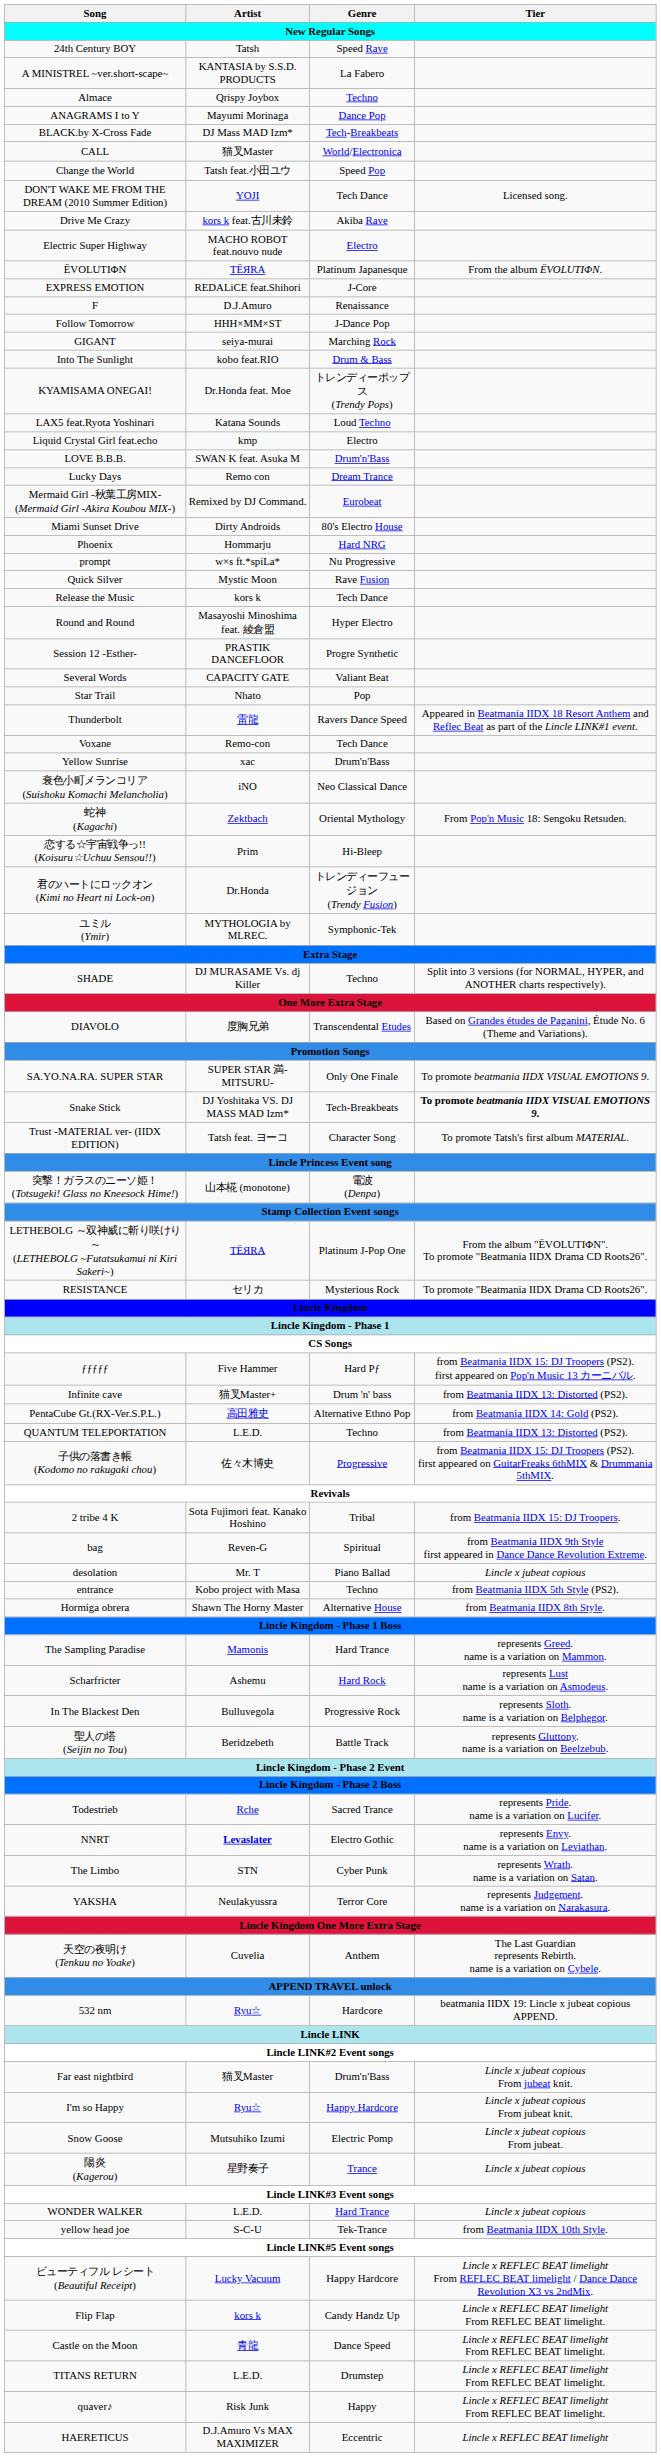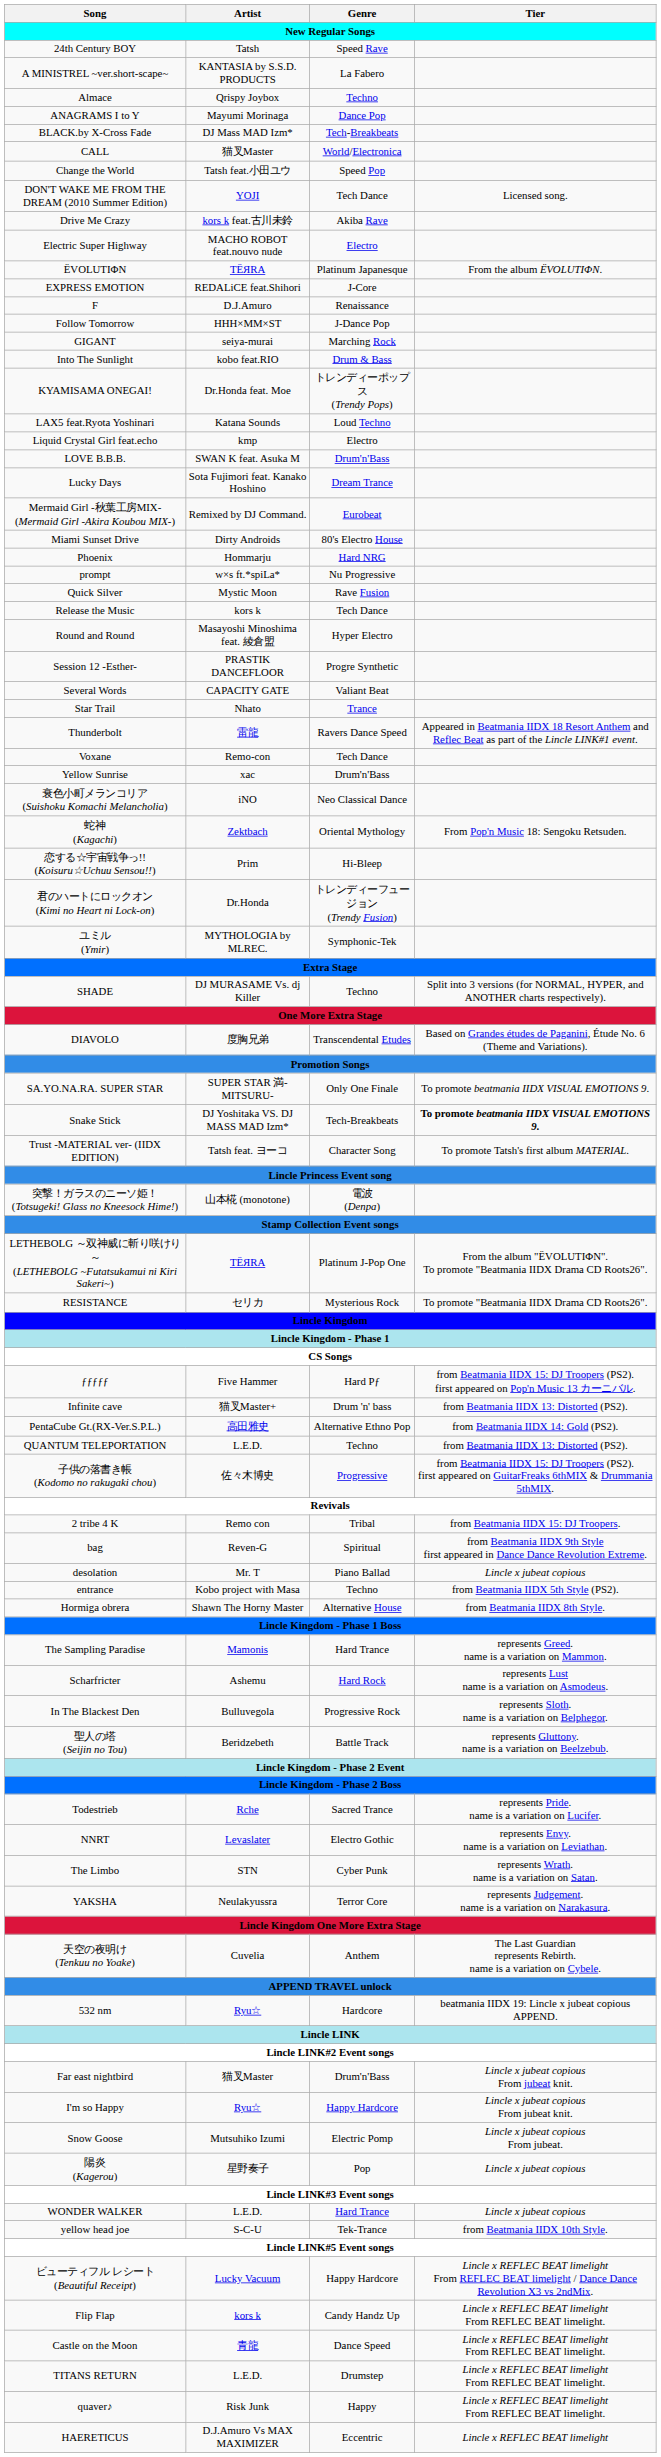 <table class="wikitable sortable" style="font-size:90%; text-align:center;">
 <tr>
 <th><strong>Song</strong></th>
 <th><strong>Artist</strong></th>
 <th><strong>Genre</strong></th>
 <th><strong>Tier</strong></th>
 </tr>
 <tr>
 <th colspan="5" style="background:#00FFFF;">New Regular Songs</th>
 </tr>
 <tr>
 <td>24th Century BOY</td>
 <td>Tatsh</td>
 <td>Speed <a href='#'>Rave</a></td>
 <td></td>
 </tr>
 <tr>
 <td>A MINISTREL ~ver.short-scape~</td>
 <td>KANTASIA by S.S.D. PRODUCTS</td>
 <td>La Fabero</td>
 <td></td>
 </tr>
 <tr>
 <td>Almace</td>
 <td>Qrispy Joybox</td>
 <td><a href='#'>Techno</a></td>
 <td></td>
 </tr>
 <tr>
 <td>ANAGRAMS I to Y</td>
 <td>Mayumi Morinaga</td>
 <td><a href='#'>Dance Pop</a></td>
 <td></td>
 </tr>
 <tr>
 <td>BLACK.by X-Cross Fade</td>
 <td>DJ Mass MAD Izm*</td>
 <td><a href='#'>Tech</a>-<a href='#'>Breakbeats</a></td>
 <td></td>
 </tr>
 <tr>
 <td>CALL</td>
 <td>猫叉Master</td>
 <td><a href='#'>World</a>/<a href='#'>Electronica</a></td>
 <td></td>
 </tr>
 <tr>
 <td>Change the World</td>
 <td>Tatsh feat.小田ユウ</td>
 <td>Speed <a href='#'>Pop</a></td>
 <td></td>
 </tr>
 <tr>
 <td>DON'T WAKE ME FROM THE DREAM (2010 Summer Edition)</td>
 <td><a href='#'>YOJI</a></td>
 <td>Tech Dance</td>
 <td>Licensed song.</td>
 </tr>
 <tr>
 <td>Drive Me Crazy</td>
 <td><a href='#'>kors k</a> feat.古川未鈴</td>
 <td>Akiba <a href='#'>Rave</a></td>
 <td></td>
 </tr>
 <tr>
 <td>Electric Super Highway</td>
 <td>MACHO ROBOT feat.nouvo nude</td>
 <td><a href='#'>Electro</a></td>
 <td></td>
 </tr>
 <tr>
 <td>ЁVOLUTIΦN</td>
 <td><a href='#'>TЁЯRA</a></td>
 <td>Platinum Japanesque</td>
 <td>From the album <em>ЁVOLUTIΦN</em>.</td>
 </tr>
 <tr>
 <td>EXPRESS EMOTION</td>
 <td>REDALiCE feat.Shihori</td>
 <td>J-Core</td>
 <td></td>
 </tr>
 <tr>
 <td>F</td>
 <td>D.J.Amuro</td>
 <td>Renaissance</td>
 <td></td>
 </tr>
 <tr>
 <td>Follow Tomorrow</td>
 <td>HHH×MM×ST</td>
 <td>J-Dance Pop</td>
 <td></td>
 </tr>
 <tr>
 <td>GIGANT</td>
 <td>seiya-murai</td>
 <td>Marching <a href='#'>Rock</a></td>
 <td></td>
 </tr>
 <tr>
 <td>Into The Sunlight</td>
 <td>kobo feat.RIO</td>
 <td><a href='#'>Drum & Bass</a></td>
 <td></td>
 </tr>
 <tr>
 <td>KYAMISAMA ONEGAI!</td>
 <td>Dr.Honda feat. Moe</td>
 <td>トレンディーポップス<br>(<em>Trendy Pops</em>)</td>
 <td></td>
 </tr>
 <tr>
 <td>LAX5 feat.Ryota Yoshinari</td>
 <td>Katana Sounds</td>
 <td>Loud <a href='#'>Techno</a></td>
 <td></td>
 </tr>
 <tr>
 <td>Liquid Crystal Girl feat.echo</td>
 <td>kmp</td>
 <td>Electro</td>
 <td></td>
 </tr>
 <tr>
 <td>LOVE B.B.B.</td>
 <td>SWAN K feat. Asuka M</td>
 <td><a href='#'>Drum'n'Bass</a></td>
 <td></td>
 </tr>
 <tr>
 <td>Lucky Days</td>
-<td>Remo con</td>
+<td>Sota Fujimori feat. Kanako Hoshino</td>
 <td><a href='#'>Dream Trance</a></td>
 <td></td>
 </tr>
 <tr>
 <td>Mermaid Girl -秋葉工房MIX-<br>(<em>Mermaid Girl -Akira Koubou MIX-</em>)</td>
 <td>Remixed by DJ Command.</td>
 <td><a href='#'>Eurobeat</a></td>
 <td></td>
 </tr>
 <tr>
 <td>Miami Sunset Drive</td>
 <td>Dirty Androids</td>
 <td>80's Electro <a href='#'>House</a></td>
 <td></td>
 </tr>
 <tr>
 <td>Phoenix</td>
 <td>Hommarju</td>
 <td><a href='#'>Hard NRG</a></td>
 <td></td>
 </tr>
 <tr>
 <td>prompt</td>
 <td>w×s ft.*spiLa*</td>
 <td>Nu Progressive</td>
 <td></td>
 </tr>
 <tr>
 <td>Quick Silver</td>
 <td>Mystic Moon</td>
 <td>Rave <a href='#'>Fusion</a></td>
 <td></td>
 </tr>
 <tr>
 <td>Release the Music</td>
 <td>kors k</td>
 <td>Tech Dance</td>
 <td></td>
 </tr>
 <tr>
 <td>Round and Round</td>
 <td>Masayoshi Minoshima feat. 綾倉盟</td>
 <td>Hyper Electro</td>
 <td></td>
 </tr>
 <tr>
 <td>Session 12 -Esther-</td>
 <td>PRASTIK DANCEFLOOR</td>
 <td>Progre Synthetic</td>
 <td></td>
 </tr>
 <tr>
 <td>Several Words</td>
 <td>CAPACITY GATE</td>
 <td>Valiant Beat</td>
 <td></td>
 </tr>
 <tr>
 <td>Star Trail</td>
 <td>Nhato</td>
-<td>Pop</td>
+<td><a href='#'>Trance</a></td>
 <td></td>
 </tr>
 <tr>
 <td>Thunderbolt</td>
 <td><a href='#'>雷龍</a></td>
 <td>Ravers Dance Speed</td>
 <td>Appeared in <a href='#'>Beatmania IIDX 18 Resort Anthem</a> and <a href='#'>Reflec Beat</a> as part of the <em>Lincle LINK#1 event</em>.</td>
 </tr>
 <tr>
 <td>Voxane</td>
 <td>Remo-con</td>
 <td>Tech Dance</td>
 <td></td>
 </tr>
 <tr>
 <td>Yellow Sunrise</td>
 <td>xac</td>
 <td>Drum'n'Bass</td>
 <td></td>
 </tr>
 <tr>
 <td>衰色小町メランコリア<br>(<em>Suishoku Komachi Melancholia</em>)</td>
 <td>iNO</td>
 <td>Neo Classical Dance</td>
 <td></td>
 </tr>
 <tr>
 <td>蛇神<br>(<em>Kagachi</em>)</td>
 <td><a href='#'>Zektbach</a></td>
 <td>Oriental Mythology</td>
 <td>From <a href='#'>Pop'n Music</a> 18: Sengoku Retsuden.</td>
 </tr>
 <tr>
 <td>恋する☆宇宙戦争っ!!<br>(<em>Koisuru☆Uchuu Sensou!!</em>)</td>
 <td>Prim</td>
 <td>Hi-Bleep</td>
 <td></td>
 </tr>
 <tr>
 <td>君のハートにロックオン<br>(<em>Kimi no Heart ni Lock-on</em>)</td>
 <td>Dr.Honda</td>
 <td>トレンディーフュージョン<br>(<em>Trendy <a href='#'>Fusion</a></em>)</td>
 <td></td>
 </tr>
 <tr>
 <td>ユミル<br>(<em>Ymir</em>)</td>
 <td>MYTHOLOGIA by MLREC.</td>
 <td>Symphonic-Tek</td>
 <td></td>
 </tr>
 <tr>
 <th colspan="5" style="background:#0070FF;">Extra Stage</th>
 </tr>
 <tr>
 <td>SHADE</td>
 <td>DJ MURASAME Vs. dj Killer</td>
 <td>Techno</td>
 <td>Split into 3 versions (for NORMAL, HYPER, and ANOTHER charts respectively).</td>
 </tr>
 <tr>
 <th colspan="5" style="background:#DC143C;">One More Extra Stage</th>
 </tr>
 <tr>
 <td>DIAVOLO</td>
 <td>度胸兄弟</td>
 <td>Transcendental <a href='#'>Etudes</a></td>
 <td>Based on <a href='#'>Grandes études de Paganini</a>, Étude No. 6 (Theme and Variations).</td>
 </tr>
 <tr>
 <th colspan="5" style="background:#318CE7;">Promotion Songs</th>
 </tr>
 <tr>
 <td>SA.YO.NA.RA. SUPER STAR</td>
 <td>SUPER STAR 満-MITSURU-</td>
 <td>Only One Finale</td>
 <td>To promote <em>beatmania IIDX VISUAL EMOTIONS 9</em>.</td>
 </tr>
 <tr>
 <td>Snake Stick</td>
 <td>DJ Yoshitaka VS. DJ MASS MAD Izm*</td>
 <td>Tech-Breakbeats</td>
 <td><strong>To promote <em>beatmania IIDX VISUAL EMOTIONS 9</em>.</strong></td>
 </tr>
 <tr>
 <td>Trust -MATERIAL ver- (IIDX EDITION)</td>
 <td>Tatsh feat. ヨーコ</td>
 <td>Character Song</td>
 <td>To promote Tatsh's first album <em>MATERIAL</em>.</td>
 </tr>
 <tr>
 <th colspan="5" style="background:#318CE7;">Lincle Princess Event song</th>
 </tr>
 <tr>
 <td>突撃！ガラスのニーソ姫！<br>(<em>Totsugeki! Glass no Kneesock Hime!</em>)</td>
 <td>山本椛 (monotone)</td>
 <td>電波<br>(<em>Denpa</em>)</td>
 </tr>
 <tr>
 <th colspan="5" style="background:#318CE7;">Stamp Collection Event songs</th>
 </tr>
 <tr>
 <td>LETHEBOLG ～双神威に斬り咲けり～<br>(<em>LETHEBOLG ~Futatsukamui ni Kiri Sakeri~</em>)</td>
 <td><a href='#'>TЁЯRA</a></td>
 <td>Platinum J-Pop One</td>
 <td>From the album "ЁVOLUTIΦN".<br>To promote "Beatmania IIDX Drama CD Roots26".</td>
 </tr>
 <tr>
 <td>RESISTANCE</td>
 <td>セリカ</td>
 <td>Mysterious Rock</td>
 <td>To promote "Beatmania IIDX Drama CD Roots26".</td>
 </tr>
 <tr>
 <th colspan="5" style="background:#0000FF;">Lincle Kingdom</th>
 </tr>
 <tr>
 <th colspan="5" style="background:#ACE5EE;">Lincle Kingdom - Phase 1</th>
 </tr>
 <tr>
 <th colspan="5" style="background:#FFFFFF;">CS Songs</th>
 </tr>
 <tr>
 <td>ƒƒƒƒƒ</td>
 <td>Five Hammer</td>
 <td>Hard Pƒ</td>
 <td>from <a href='#'>Beatmania IIDX 15: DJ Troopers</a> (PS2).<br>first appeared on <a href='#'>Pop'n Music 13 カーニバル</a>.</td>
 </tr>
 <tr>
 <td>Infinite cave</td>
 <td>猫叉Master+</td>
 <td>Drum 'n' bass</td>
 <td>from <a href='#'>Beatmania IIDX 13: Distorted</a> (PS2).</td>
 </tr>
 <tr>
 <td>PentaCube Gt.(RX-Ver.S.P.L.)</td>
 <td><a href='#'>高田雅史</a></td>
 <td>Alternative Ethno Pop</td>
 <td>from <a href='#'>Beatmania IIDX 14: Gold</a> (PS2).</td>
 </tr>
 <tr>
 <td>QUANTUM TELEPORTATION</td>
 <td>L.E.D.</td>
 <td>Techno</td>
 <td>from <a href='#'>Beatmania IIDX 13: Distorted</a> (PS2).</td>
 </tr>
 <tr>
 <td>子供の落書き帳<br>(<em>Kodomo no rakugaki chou</em>)</td>
 <td>佐々木博史</td>
 <td><a href='#'>Progressive</a></td>
 <td>from <a href='#'>Beatmania IIDX 15: DJ Troopers</a> (PS2).<br>first appeared on <a href='#'>GuitarFreaks 6thMIX</a> & <a href='#'>Drummania 5thMIX</a>.</td>
 </tr>
 <tr>
 <th colspan="5" style="background:#FFFFFF;">Revivals</th>
 </tr>
 <tr>
 <td>2 tribe 4 K</td>
-<td>Sota Fujimori feat. Kanako Hoshino</td>
+<td>Remo con</td>
 <td>Tribal</td>
 <td>from <a href='#'>Beatmania IIDX 15: DJ Troopers</a>.</td>
 </tr>
 <tr>
 <td>bag</td>
 <td>Reven-G</td>
 <td>Spiritual</td>
 <td>from <a href='#'>Beatmania IIDX 9th Style</a><br>first appeared in <a href='#'>Dance Dance Revolution Extreme</a>.</td>
 </tr>
 <tr>
 <td>desolation</td>
 <td>Mr. T</td>
 <td>Piano Ballad</td>
 <td><em>Lincle x jubeat copious</em><br></td>
 </tr>
 <tr>
 <td>entrance</td>
 <td>Kobo project with Masa</td>
 <td>Techno</td>
 <td>from <a href='#'>Beatmania IIDX 5th Style</a> (PS2).</td>
 </tr>
 <tr>
 <td>Hormiga obrera</td>
 <td>Shawn The Horny Master</td>
 <td>Alternative <a href='#'>House</a></td>
 <td>from <a href='#'>Beatmania IIDX 8th Style</a>.</td>
 </tr>
 <tr>
 <th colspan="5" style="background:#0070FF;">Lincle Kingdom - Phase 1 Boss</th>
 </tr>
 <tr>
 <td>The Sampling Paradise</td>
 <td><a href='#'>Mamonis</a></td>
 <td>Hard Trance</td>
 <td>represents <a href='#'>Greed</a>.<br>name is a variation on <a href='#'>Mammon</a>.</td>
 </tr>
 <tr>
 <td>Scharfricter</td>
 <td>Ashemu</td>
 <td><a href='#'>Hard Rock</a></td>
 <td>represents <a href='#'>Lust</a><br>name is a variation on <a href='#'>Asmodeus</a>.</td>
 </tr>
 <tr>
 <td>In The Blackest Den</td>
 <td>Bulluvegola</td>
 <td>Progressive Rock</td>
 <td>represents <a href='#'>Sloth</a>.<br>name is a variation on <a href='#'>Belphegor</a>.</td>
 </tr>
 <tr>
 <td>聖人の塔<br>(<em>Seijin no Tou</em>)</td>
 <td>Beridzebeth</td>
 <td>Battle Track</td>
 <td>represents <a href='#'>Gluttony</a>.<br>name is a variation on <a href='#'>Beelzebub</a>.</td>
 </tr>
 <tr>
 <th colspan="5" style="background:#ACE5EE;">Lincle Kingdom - Phase 2 Event</th>
 </tr>
 <tr>
 <th colspan="5" style="background:#0070FF;">Lincle Kingdom - Phase 2 Boss</th>
 </tr>
 <tr>
 <td>Todestrieb</td>
 <td><a href='#'>Rche</a></td>
 <td>Sacred Trance</td>
 <td>represents <a href='#'>Pride</a>.<br>name is a variation on <a href='#'>Lucifer</a>.</td>
 </tr>
 <tr>
 <td>NNRT</td>
-<td><strong><a href='#'>Levaslater</a></strong></td>
+<td><a href='#'>Levaslater</a></td>
 <td>Electro Gothic</td>
 <td>represents <a href='#'>Envy</a>.<br>name is a variation on <a href='#'>Leviathan</a>.</td>
 </tr>
 <tr>
 <td>The Limbo</td>
 <td>STN</td>
 <td>Cyber Punk</td>
 <td>represents <a href='#'>Wrath</a>.<br>name is a variation on <a href='#'>Satan</a>.</td>
 </tr>
 <tr>
 <td>YAKSHA</td>
 <td>Neulakyussra</td>
 <td>Terror Core</td>
 <td>represents <a href='#'>Judgement</a>.<br>name is a variation on <a href='#'>Narakasura</a>.</td>
 </tr>
 <tr>
 <th colspan="5" style="background:#DC143C;">Lincle Kingdom One More Extra Stage</th>
 </tr>
 <tr>
 <td>天空の夜明け<br>(<em>Tenkuu no Yoake</em>)</td>
 <td>Cuvelia</td>
 <td>Anthem</td>
 <td>The Last Guardian<br>represents Rebirth.<br>name is a variation on <a href='#'>Cybele</a>.</td>
 </tr>
 <tr>
 <th colspan="5" style="background:#318CE7;">APPEND TRAVEL unlock</th>
 </tr>
 <tr>
 <td>532 nm</td>
 <td><a href='#'>Ryu☆</a></td>
 <td>Hardcore</td>
 <td>beatmania IIDX 19: Lincle x jubeat copious APPEND.</td>
 </tr>
 <tr>
 <th colspan="5" style="background:#ACE5EE;">Lincle LINK</th>
 </tr>
 <tr>
 <th colspan="5" style="background:#FFFFFF;">Lincle LINK#2 Event songs</th>
 </tr>
 <tr>
 <td>Far east nightbird</td>
 <td>猫叉Master</td>
 <td>Drum'n'Bass</td>
 <td><em>Lincle x jubeat copious</em><br>From <a href='#'>jubeat</a> knit.</td>
 </tr>
 <tr>
 <td>I'm so Happy</td>
 <td><a href='#'>Ryu☆</a></td>
 <td><a href='#'>Happy Hardcore</a></td>
 <td><em>Lincle x jubeat copious</em><br>From jubeat knit.</td>
 </tr>
 <tr>
 <td>Snow Goose</td>
 <td>Mutsuhiko Izumi</td>
 <td>Electric Pomp</td>
 <td><em>Lincle x jubeat copious</em><br>From jubeat.</td>
 </tr>
 <tr>
 <td>陽炎<br>(<em>Kagerou</em>)</td>
 <td>星野奏子</td>
-<td><a href='#'>Trance</a></td>
+<td>Pop</td>
 <td><em>Lincle x jubeat copious</em><br></td>
 </tr>
 <tr>
 <th colspan="5" style="background:#FFFFFF;">Lincle LINK#3 Event songs</th>
 </tr>
 <tr>
 <td>WONDER WALKER</td>
 <td>L.E.D.</td>
 <td><a href='#'>Hard Trance</a></td>
 <td><em>Lincle x jubeat copious</em><br></td>
 </tr>
 <tr>
 <td>yellow head joe</td>
 <td>S-C-U</td>
 <td>Tek-Trance</td>
 <td>from <a href='#'>Beatmania IIDX 10th Style</a>.</td>
 </tr>
 <tr>
 <th colspan="5" style="background:#FFFFFF;">Lincle LINK#5 Event songs</th>
 </tr>
 <tr>
 <td>ビューティフル レシート<br>(<em>Beautiful Receipt</em>)</td>
 <td><a href='#'>Lucky Vacuum</a></td>
 <td>Happy Hardcore</td>
 <td><em>Lincle x REFLEC BEAT limelight</em><br>From <a href='#'>REFLEC BEAT limelight</a> / <a href='#'>Dance Dance Revolution X3 vs 2ndMix</a>.</td>
 </tr>
 <tr>
 <td>Flip Flap</td>
 <td><a href='#'>kors k</a></td>
 <td>Candy Handz Up</td>
 <td><em>Lincle x REFLEC BEAT limelight</em><br>From REFLEC BEAT limelight.</td>
 </tr>
 <tr>
 <td>Castle on the Moon</td>
 <td><a href='#'>青龍</a></td>
 <td>Dance Speed</td>
 <td><em>Lincle x REFLEC BEAT limelight</em><br>From REFLEC BEAT limelight.</td>
 </tr>
 <tr>
 <td>TITANS RETURN</td>
 <td>L.E.D.</td>
 <td>Drumstep</td>
 <td><em>Lincle x REFLEC BEAT limelight</em><br>From REFLEC BEAT limelight.</td>
 </tr>
 <tr>
 <td>quaver♪</td>
 <td>Risk Junk</td>
 <td>Happy</td>
 <td><em>Lincle x REFLEC BEAT limelight</em><br>From REFLEC BEAT limelight.</td>
 </tr>
 <tr>
 <td>HAERETICUS</td>
 <td>D.J.Amuro Vs MAX MAXIMIZER</td>
 <td>Eccentric</td>
 <td><em>Lincle x REFLEC BEAT limelight</em></td>
 </tr>
 </table>
